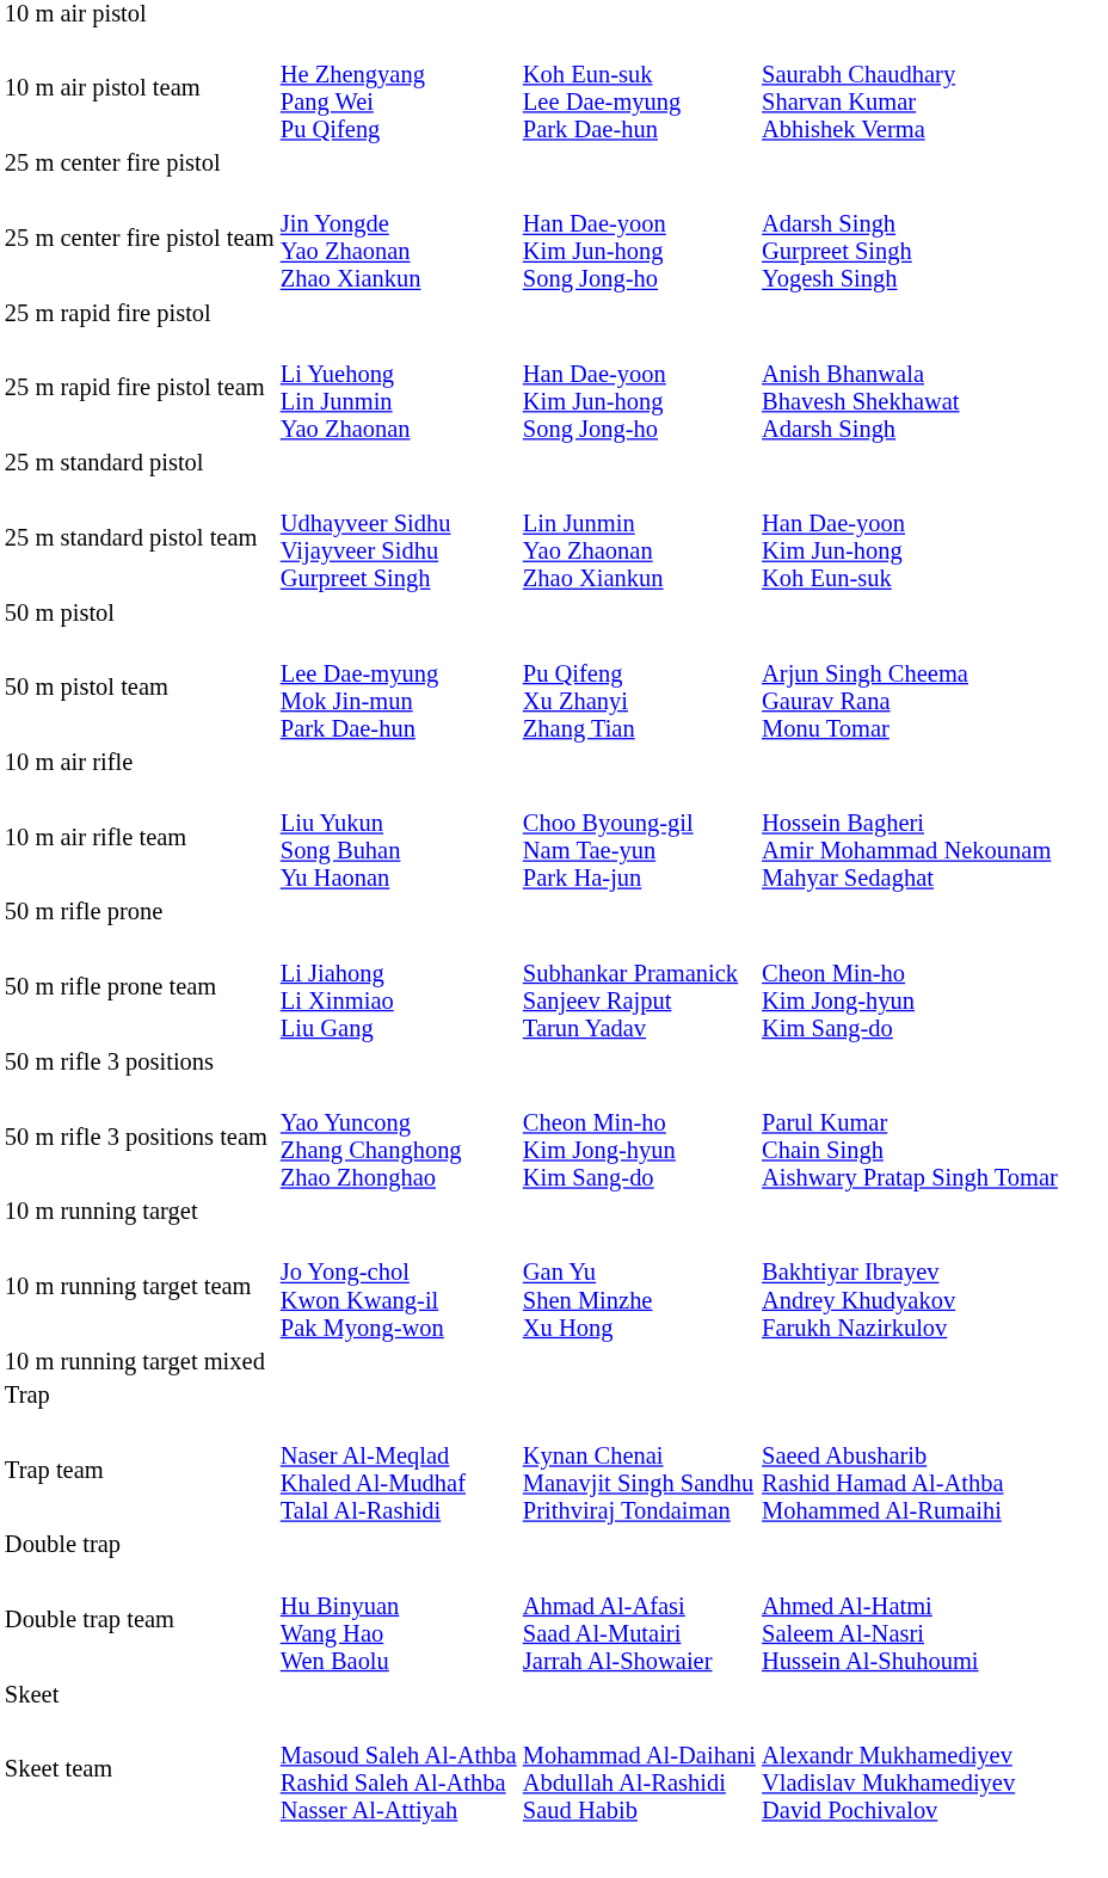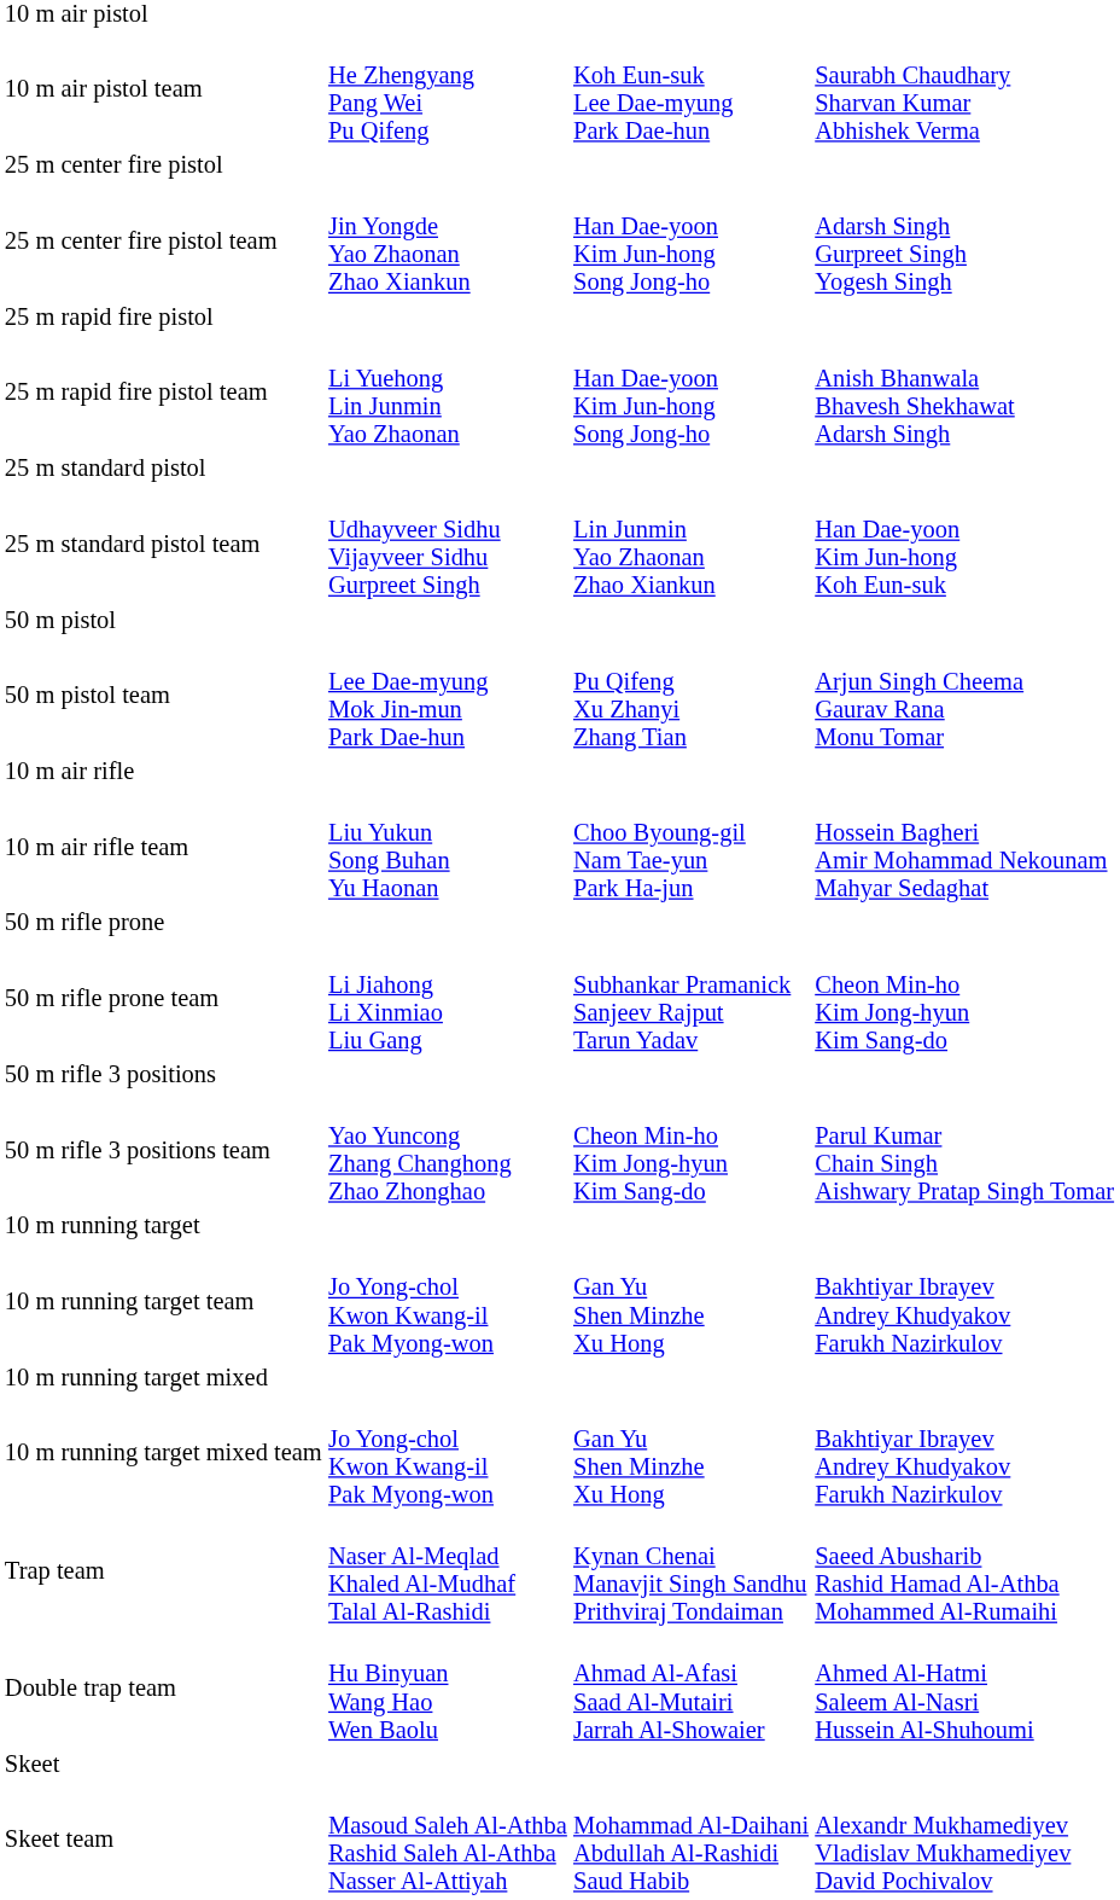 <table>
 <tr>
 <td>10 m air pistol</td>
 <td></td>
 <td></td>
 <td></td>
 </tr>
 <tr>
 <td>10 m air pistol team</td>
 <td><br><a href='#'>He Zhengyang</a><br><a href='#'>Pang Wei</a><br><a href='#'>Pu Qifeng</a></td>
 <td><br><a href='#'>Koh Eun-suk</a><br><a href='#'>Lee Dae-myung</a><br><a href='#'>Park Dae-hun</a></td>
 <td><br><a href='#'>Saurabh Chaudhary</a><br><a href='#'>Sharvan Kumar</a><br><a href='#'>Abhishek Verma</a></td>
 </tr>
 <tr>
 <td>25 m center fire pistol</td>
 <td></td>
 <td></td>
 <td></td>
 </tr>
 <tr>
 <td>25 m center fire pistol team</td>
 <td><br><a href='#'>Jin Yongde</a><br><a href='#'>Yao Zhaonan</a><br><a href='#'>Zhao Xiankun</a></td>
 <td><br><a href='#'>Han Dae-yoon</a><br><a href='#'>Kim Jun-hong</a><br><a href='#'>Song Jong-ho</a></td>
 <td><br><a href='#'>Adarsh Singh</a><br><a href='#'>Gurpreet Singh</a><br><a href='#'>Yogesh Singh</a></td>
 </tr>
 <tr>
 <td>25 m rapid fire pistol</td>
 <td></td>
 <td></td>
 <td></td>
 </tr>
 <tr>
 <td>25 m rapid fire pistol team</td>
 <td><br><a href='#'>Li Yuehong</a><br><a href='#'>Lin Junmin</a><br><a href='#'>Yao Zhaonan</a></td>
 <td><br><a href='#'>Han Dae-yoon</a><br><a href='#'>Kim Jun-hong</a><br><a href='#'>Song Jong-ho</a></td>
 <td><br><a href='#'>Anish Bhanwala</a><br><a href='#'>Bhavesh Shekhawat</a><br><a href='#'>Adarsh Singh</a></td>
 </tr>
 <tr>
 <td>25 m standard pistol</td>
 <td></td>
 <td></td>
 <td></td>
 </tr>
 <tr>
 <td>25 m standard pistol team</td>
 <td><br><a href='#'>Udhayveer Sidhu</a><br><a href='#'>Vijayveer Sidhu</a><br><a href='#'>Gurpreet Singh</a></td>
 <td><br><a href='#'>Lin Junmin</a><br><a href='#'>Yao Zhaonan</a><br><a href='#'>Zhao Xiankun</a></td>
 <td><br><a href='#'>Han Dae-yoon</a><br><a href='#'>Kim Jun-hong</a><br><a href='#'>Koh Eun-suk</a></td>
 </tr>
 <tr>
 <td>50 m pistol</td>
 <td></td>
 <td></td>
 <td></td>
 </tr>
 <tr>
 <td>50 m pistol team</td>
 <td><br><a href='#'>Lee Dae-myung</a><br><a href='#'>Mok Jin-mun</a><br><a href='#'>Park Dae-hun</a></td>
 <td><br><a href='#'>Pu Qifeng</a><br><a href='#'>Xu Zhanyi</a><br><a href='#'>Zhang Tian</a></td>
 <td><br><a href='#'>Arjun Singh Cheema</a><br><a href='#'>Gaurav Rana</a><br><a href='#'>Monu Tomar</a></td>
 </tr>
 <tr>
 <td>10 m air rifle</td>
 <td></td>
 <td></td>
 <td></td>
 </tr>
 <tr>
 <td>10 m air rifle team</td>
 <td><br><a href='#'>Liu Yukun</a><br><a href='#'>Song Buhan</a><br><a href='#'>Yu Haonan</a></td>
 <td><br><a href='#'>Choo Byoung-gil</a><br><a href='#'>Nam Tae-yun</a><br><a href='#'>Park Ha-jun</a></td>
 <td><br><a href='#'>Hossein Bagheri</a><br><a href='#'>Amir Mohammad Nekounam</a><br><a href='#'>Mahyar Sedaghat</a></td>
 </tr>
 <tr>
 <td>50 m rifle prone</td>
 <td></td>
 <td></td>
 <td></td>
 </tr>
 <tr>
 <td>50 m rifle prone team</td>
 <td><br><a href='#'>Li Jiahong</a><br><a href='#'>Li Xinmiao</a><br><a href='#'>Liu Gang</a></td>
 <td><br><a href='#'>Subhankar Pramanick</a><br><a href='#'>Sanjeev Rajput</a><br><a href='#'>Tarun Yadav</a></td>
 <td><br><a href='#'>Cheon Min-ho</a><br><a href='#'>Kim Jong-hyun</a><br><a href='#'>Kim Sang-do</a></td>
 </tr>
 <tr>
 <td>50 m rifle 3 positions</td>
 <td></td>
 <td></td>
 <td></td>
 </tr>
 <tr>
 <td>50 m rifle 3 positions team</td>
 <td><br><a href='#'>Yao Yuncong</a><br><a href='#'>Zhang Changhong</a><br><a href='#'>Zhao Zhonghao</a></td>
 <td><br><a href='#'>Cheon Min-ho</a><br><a href='#'>Kim Jong-hyun</a><br><a href='#'>Kim Sang-do</a></td>
 <td><br><a href='#'>Parul Kumar</a><br><a href='#'>Chain Singh</a><br><a href='#'>Aishwary Pratap Singh Tomar</a></td>
 </tr>
 <tr>
 <td>10 m running target</td>
 <td></td>
 <td></td>
 <td></td>
 </tr>
 <tr>
 <td>10 m running target team</td>
 <td><br><a href='#'>Jo Yong-chol</a><br><a href='#'>Kwon Kwang-il</a><br><a href='#'>Pak Myong-won</a></td>
 <td><br><a href='#'>Gan Yu</a><br><a href='#'>Shen Minzhe</a><br><a href='#'>Xu Hong</a></td>
 <td><br><a href='#'>Bakhtiyar Ibrayev</a><br><a href='#'>Andrey Khudyakov</a><br><a href='#'>Farukh Nazirkulov</a></td>
 </tr>
 <tr>
 <td>10 m running target mixed</td>
 <td></td>
 <td></td>
 <td></td>
 </tr>
 <tr>
-<td>Trap</td>
-<td></td>
-<td></td>
-<td></td>
+<td>10 m running target mixed team</td>
+<td><br><a href='#'>Jo Yong-chol</a><br><a href='#'>Kwon Kwang-il</a><br><a href='#'>Pak Myong-won</a></td>
+<td><br><a href='#'>Gan Yu</a><br><a href='#'>Shen Minzhe</a><br><a href='#'>Xu Hong</a></td>
+<td><br><a href='#'>Bakhtiyar Ibrayev</a><br><a href='#'>Andrey Khudyakov</a><br><a href='#'>Farukh Nazirkulov</a></td>
 </tr>
 <tr>
 <td>Trap team</td>
 <td><br><a href='#'>Naser Al-Meqlad</a><br><a href='#'>Khaled Al-Mudhaf</a><br><a href='#'>Talal Al-Rashidi</a></td>
 <td><br><a href='#'>Kynan Chenai</a><br><a href='#'>Manavjit Singh Sandhu</a><br><a href='#'>Prithviraj Tondaiman</a></td>
 <td><br><a href='#'>Saeed Abusharib</a><br><a href='#'>Rashid Hamad Al-Athba</a><br><a href='#'>Mohammed Al-Rumaihi</a></td>
-</tr>
-<tr>
-<td>Double trap</td>
-<td></td>
-<td></td>
-<td></td>
 </tr>
 <tr>
 <td>Double trap team</td>
 <td><br><a href='#'>Hu Binyuan</a><br><a href='#'>Wang Hao</a><br><a href='#'>Wen Baolu</a></td>
 <td><br><a href='#'>Ahmad Al-Afasi</a><br><a href='#'>Saad Al-Mutairi</a><br><a href='#'>Jarrah Al-Showaier</a></td>
 <td><br><a href='#'>Ahmed Al-Hatmi</a><br><a href='#'>Saleem Al-Nasri</a><br><a href='#'>Hussein Al-Shuhoumi</a></td>
 </tr>
 <tr>
 <td>Skeet</td>
 <td></td>
 <td></td>
 <td></td>
 </tr>
 <tr>
 <td>Skeet team</td>
 <td><br><a href='#'>Masoud Saleh Al-Athba</a><br><a href='#'>Rashid Saleh Al-Athba</a><br><a href='#'>Nasser Al-Attiyah</a></td>
 <td><br><a href='#'>Mohammad Al-Daihani</a><br><a href='#'>Abdullah Al-Rashidi</a><br><a href='#'>Saud Habib</a></td>
 <td><br><a href='#'>Alexandr Mukhamediyev</a><br><a href='#'>Vladislav Mukhamediyev</a><br><a href='#'>David Pochivalov</a></td>
 </tr>
 </table>
